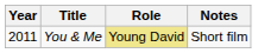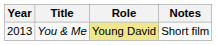 <table class="wikitable">
 <tr>
 <th>Year</th>
 <th>Title</th>
 <th>Role</th>
 <th>Notes</th>
 </tr>
 <tr>
-<td>2011</td>
+<td>2013</td>
 <td><em>You & Me</em></td>
 <td style="background: khaki;">Young David</td>
 <td>Short film</td>
 </tr>
 </table>
